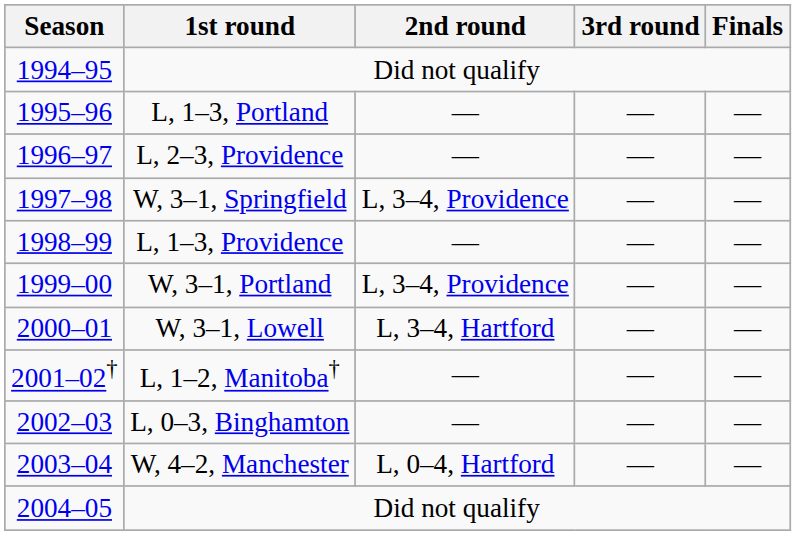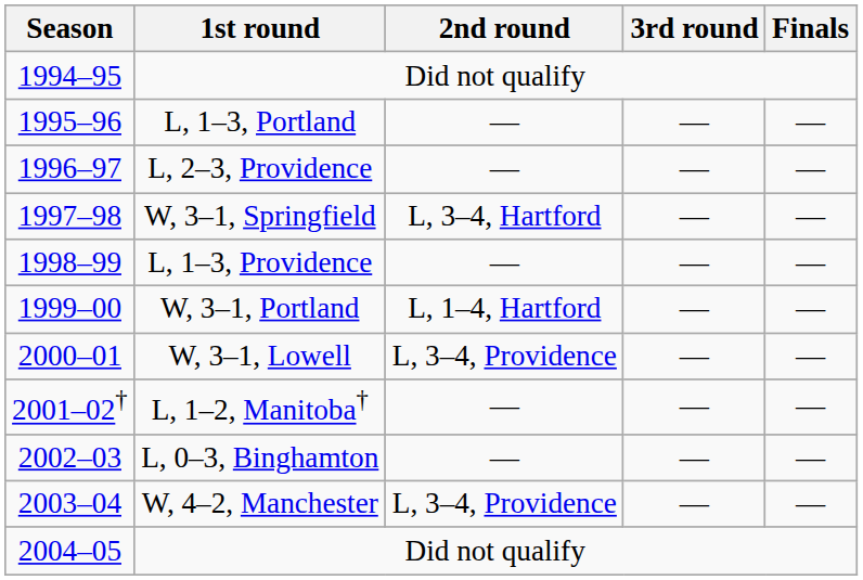 <table class="wikitable" style="text-align:center">
 <tr>
 <th>Season</th>
 <th>1st round</th>
 <th>2nd round</th>
 <th>3rd round</th>
 <th>Finals</th>
 </tr>
 <tr>
 <td><a href='#'>1994–95</a></td>
 <td colspan="4">Did not qualify</td>
 </tr>
 <tr>
 <td><a href='#'>1995–96</a></td>
 <td>L, 1–3, <a href='#'>Portland</a></td>
 <td>—</td>
 <td>—</td>
 <td>—</td>
 </tr>
 <tr>
 <td><a href='#'>1996–97</a></td>
 <td>L, 2–3, <a href='#'>Providence</a></td>
 <td>—</td>
 <td>—</td>
 <td>—</td>
 </tr>
 <tr>
 <td><a href='#'>1997–98</a></td>
 <td>W, 3–1, <a href='#'>Springfield</a></td>
-<td>L, 3–4, <a href='#'>Providence</a></td>
+<td>L, 3–4, <a href='#'>Hartford</a></td>
 <td>—</td>
 <td>—</td>
 </tr>
 <tr>
 <td><a href='#'>1998–99</a></td>
 <td>L, 1–3, <a href='#'>Providence</a></td>
 <td>—</td>
 <td>—</td>
 <td>—</td>
 </tr>
 <tr>
 <td><a href='#'>1999–00</a></td>
 <td>W, 3–1, <a href='#'>Portland</a></td>
-<td>L, 3–4, <a href='#'>Providence</a></td>
+<td>L, 1–4, <a href='#'>Hartford</a></td>
 <td>—</td>
 <td>—</td>
 </tr>
 <tr>
 <td><a href='#'>2000–01</a></td>
 <td>W, 3–1, <a href='#'>Lowell</a></td>
-<td>L, 3–4, <a href='#'>Hartford</a></td>
+<td>L, 3–4, <a href='#'>Providence</a></td>
 <td>—</td>
 <td>—</td>
 </tr>
 <tr>
 <td><a href='#'>2001–02</a><sup>†</sup></td>
 <td>L, 1–2, <a href='#'>Manitoba</a><sup>†</sup></td>
 <td>—</td>
 <td>—</td>
 <td>—</td>
 </tr>
 <tr>
 <td><a href='#'>2002–03</a></td>
 <td>L, 0–3, <a href='#'>Binghamton</a></td>
 <td>—</td>
 <td>—</td>
 <td>—</td>
 </tr>
 <tr>
 <td><a href='#'>2003–04</a></td>
 <td>W, 4–2, <a href='#'>Manchester</a></td>
-<td>L, 0–4, <a href='#'>Hartford</a></td>
+<td>L, 3–4, <a href='#'>Providence</a></td>
 <td>—</td>
 <td>—</td>
 </tr>
 <tr>
 <td><a href='#'>2004–05</a></td>
 <td colspan="4">Did not qualify</td>
 </tr>
 </table>
